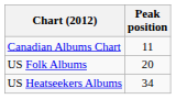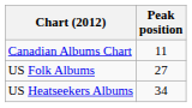 <table class="wikitable sortable">
 <tr>
 <th>Chart (2012)</th>
 <th>Peak<br>position</th>
 </tr>
 <tr>
 <td><a href='#'>Canadian Albums Chart</a></td>
 <td align="center">11</td>
 </tr>
 <tr>
 <td>US <a href='#'>Folk Albums</a></td>
-<td align="center">20</td>
+<td align="center">27</td>
 </tr>
 <tr>
 <td>US <a href='#'>Heatseekers Albums</a></td>
 <td align="center">34</td>
 </tr>
 </table>
